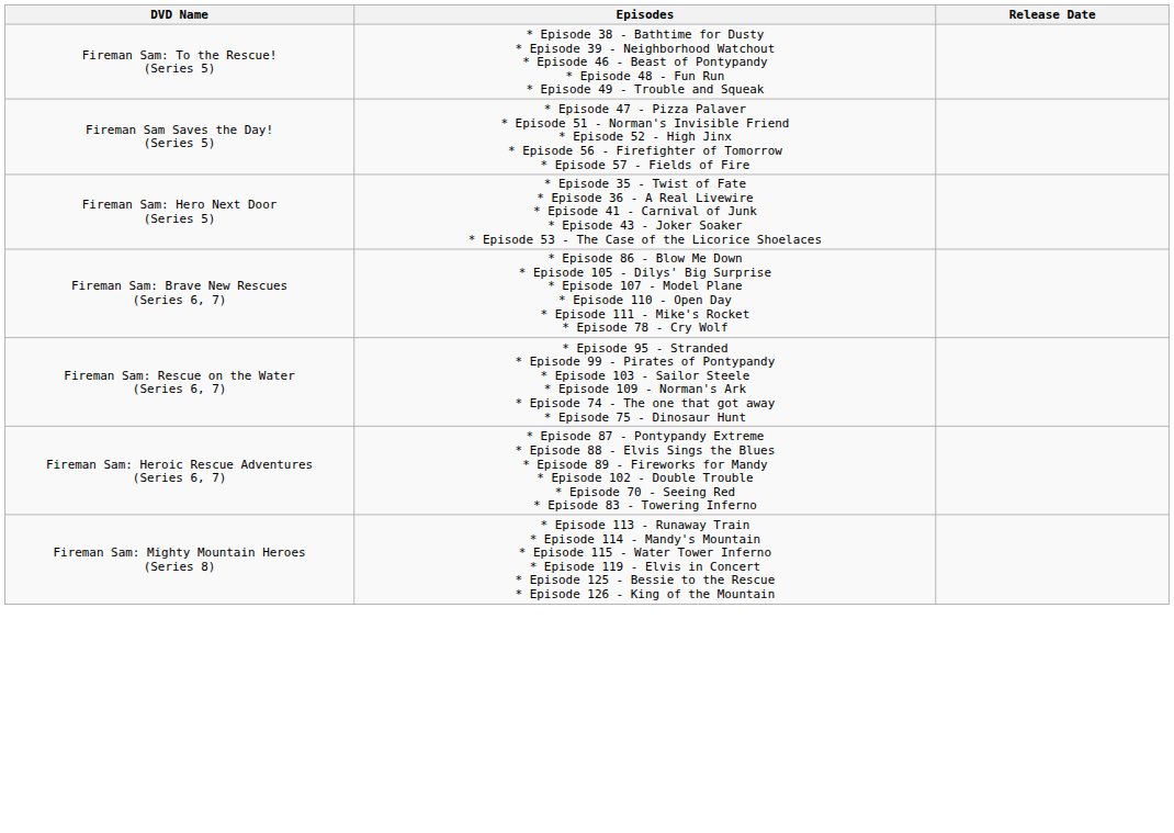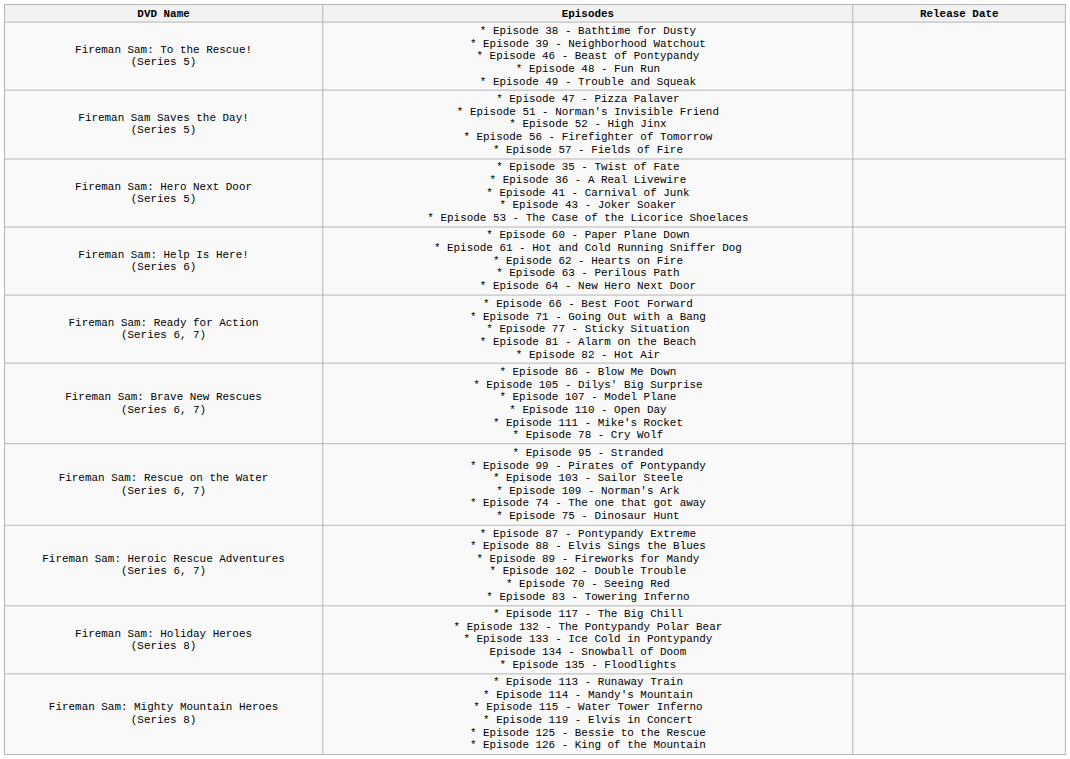 <table class="wikitable" style="text-align:center; width:100%;">
 <tr>
 <th width="30%">DVD Name</th>
 <th width="50%">Episodes</th>
 <th width="20%">Release Date</th>
 </tr>
 <tr>
 <td>Fireman Sam: To the Rescue! <br>(Series 5)</td>
 <td>* Episode 38 - Bathtime for Dusty <br> * Episode 39 - Neighborhood Watchout <br> * Episode 46 - Beast of Pontypandy <br> * Episode 48 - Fun Run <br> * Episode 49 - Trouble and Squeak</td>
 <td></td>
 </tr>
 <tr>
 <td>Fireman Sam Saves the Day! <br>(Series 5)</td>
 <td>* Episode 47 - Pizza Palaver <br> * Episode 51 - Norman's Invisible Friend <br> * Episode 52 - High Jinx <br>* Episode 56 - Firefighter of Tomorrow <br> * Episode 57 - Fields of Fire</td>
 <td></td>
 </tr>
 <tr>
 <td>Fireman Sam: Hero Next Door <br>(Series 5)</td>
 <td>* Episode 35 - Twist of Fate <br> * Episode 36 - A Real Livewire <br> * Episode 41 - Carnival of Junk <br> * Episode 43 - Joker Soaker <br> * Episode 53 - The Case of the Licorice Shoelaces</td>
 <td></td>
 </tr>
 <tr>
+<td>Fireman Sam: Help Is Here! <br>(Series 6)</td>
+<td>* Episode 60 - Paper Plane Down <br> * Episode 61 - Hot and Cold Running Sniffer Dog <br> * Episode 62 - Hearts on Fire <br> * Episode 63 - Perilous Path <br> * Episode 64 - New Hero Next Door</td>
+<td></td>
+</tr>
+<tr>
+<td>Fireman Sam: Ready for Action <br>(Series 6, 7)</td>
+<td>* Episode 66 - Best Foot Forward <br> * Episode 71 - Going Out with a Bang <br> * Episode 77 - Sticky Situation <br> * Episode 81 - Alarm on the Beach <br> * Episode 82 - Hot Air</td>
+<td></td>
+</tr>
+<tr>
 <td>Fireman Sam: Brave New Rescues <br>(Series 6, 7)</td>
 <td>* Episode 86 - Blow Me Down <br> * Episode 105 - Dilys' Big Surprise <br> * Episode 107 - Model Plane <br> * Episode 110 - Open Day <br> * Episode 111 - Mike's Rocket <br> * Episode 78 - Cry Wolf</td>
 <td></td>
 </tr>
 <tr>
 <td>Fireman Sam: Rescue on the Water <br>(Series 6, 7)</td>
 <td>* Episode 95 - Stranded <br> * Episode 99 - Pirates of Pontypandy <br> * Episode 103 - Sailor Steele <br> * Episode 109 - Norman's Ark <br> * Episode 74 - The one that got away <br> * Episode 75 - Dinosaur Hunt</td>
 <td></td>
 </tr>
 <tr>
 <td>Fireman Sam: Heroic Rescue Adventures <br>(Series 6, 7)</td>
 <td>* Episode 87 - Pontypandy Extreme <br> * Episode 88 - Elvis Sings the Blues <br> * Episode 89 - Fireworks for Mandy <br> * Episode 102 - Double Trouble <br> * Episode 70 - Seeing Red <br> * Episode 83 - Towering Inferno</td>
 <td></td>
 </tr>
 <tr>
+<td>Fireman Sam: Holiday Heroes <br>(Series 8)</td>
+<td>* Episode 117 - The Big Chill <br> * Episode 132 - The Pontypandy Polar Bear <br> * Episode 133 - Ice Cold in Pontypandy <br> Episode 134 - Snowball of Doom <br> * Episode 135 - Floodlights</td>
+<td></td>
+</tr>
+<tr>
 <td>Fireman Sam: Mighty Mountain Heroes <br>(Series 8)</td>
 <td>* Episode 113 - Runaway Train <br> * Episode 114 - Mandy's Mountain <br> * Episode 115 - Water Tower Inferno <br> * Episode 119 - Elvis in Concert <br> * Episode 125 - Bessie to the Rescue <br> * Episode 126 - King of the Mountain <br></td>
 <td></td>
 </tr>
 </table>
